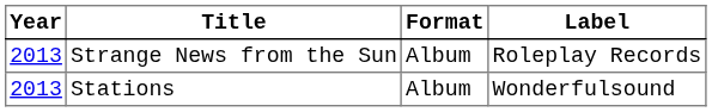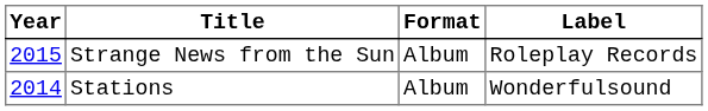 <table border=1 cellpadding=2 style="border-collapse:collapse;">
 <tr style="border-bottom:1px solid black;">
 <th>Year</th>
 <th>Title</th>
 <th>Format</th>
 <th>Label</th>
 </tr>
 <tr>
-<td><a href='#'>2013</a></td>
+<td><a href='#'>2015</a></td>
 <td>Strange News from the Sun</td>
 <td>Album</td>
 <td>Roleplay Records</td>
 </tr>
 <tr>
-<td><a href='#'>2013</a></td>
+<td><a href='#'>2014</a></td>
 <td>Stations</td>
 <td>Album</td>
 <td>Wonderfulsound</td>
 </tr>
 </table>
